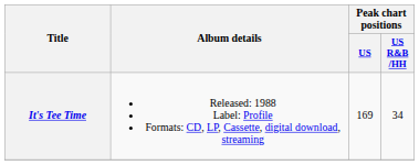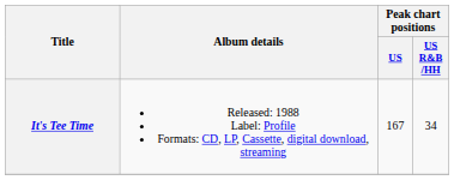 <table class="wikitable plainrowheaders" style="text-align:center;" border="1">
 <tr>
 <th scope="col" rowspan="2" style="width:10em;">Title</th>
 <th scope="col" rowspan="2" style="width:23em;">Album details</th>
 <th scope="col" colspan="2">Peak chart positions</th>
 </tr>
 <tr>
 <th scope="col" style="width:3em;font-size:90%;"><a href='#'>US</a><br></th>
 <th scope="col" style="width:3em;font-size:90%;"><a href='#'>US<br>R&B<br>/HH</a><br></th>
 </tr>
 <tr>
 <th scope="row"><em><a href='#'>It's Tee Time</a></em></th>
 <td><br><ul><li>Released: 1988</li><li>Label: <a href='#'>Profile</a></li><li>Formats: <a href='#'>CD</a>, <a href='#'>LP</a>, <a href='#'>Cassette</a>, <a href='#'>digital download</a>, <a href='#'>streaming</a></li></ul></td>
-<td>169</td>
+<td>167</td>
 <td>34</td>
 </tr>
 <tr>
 </tr>
 </table>
